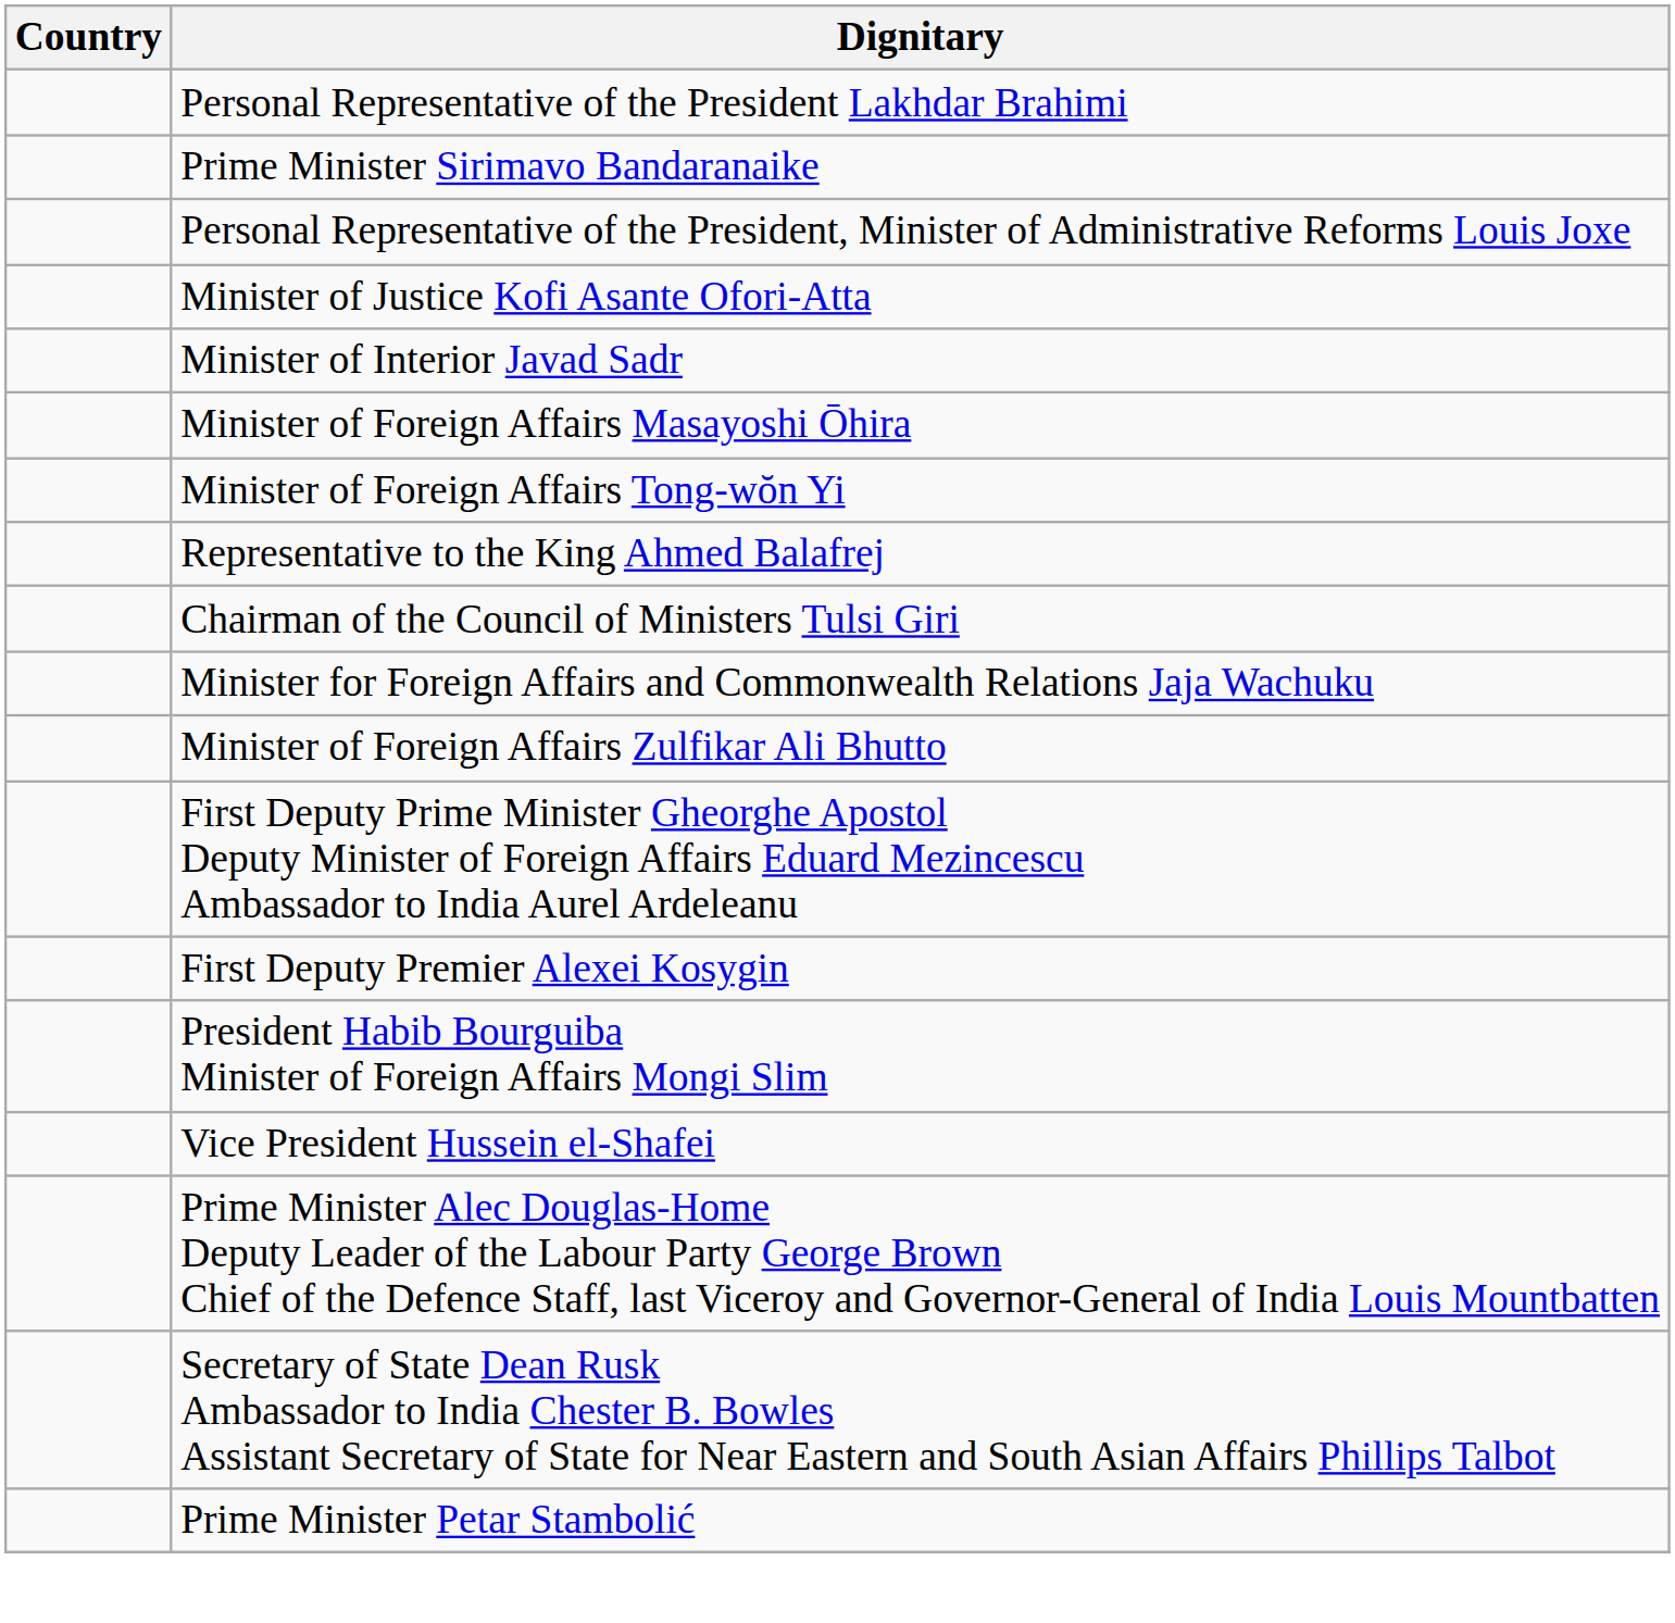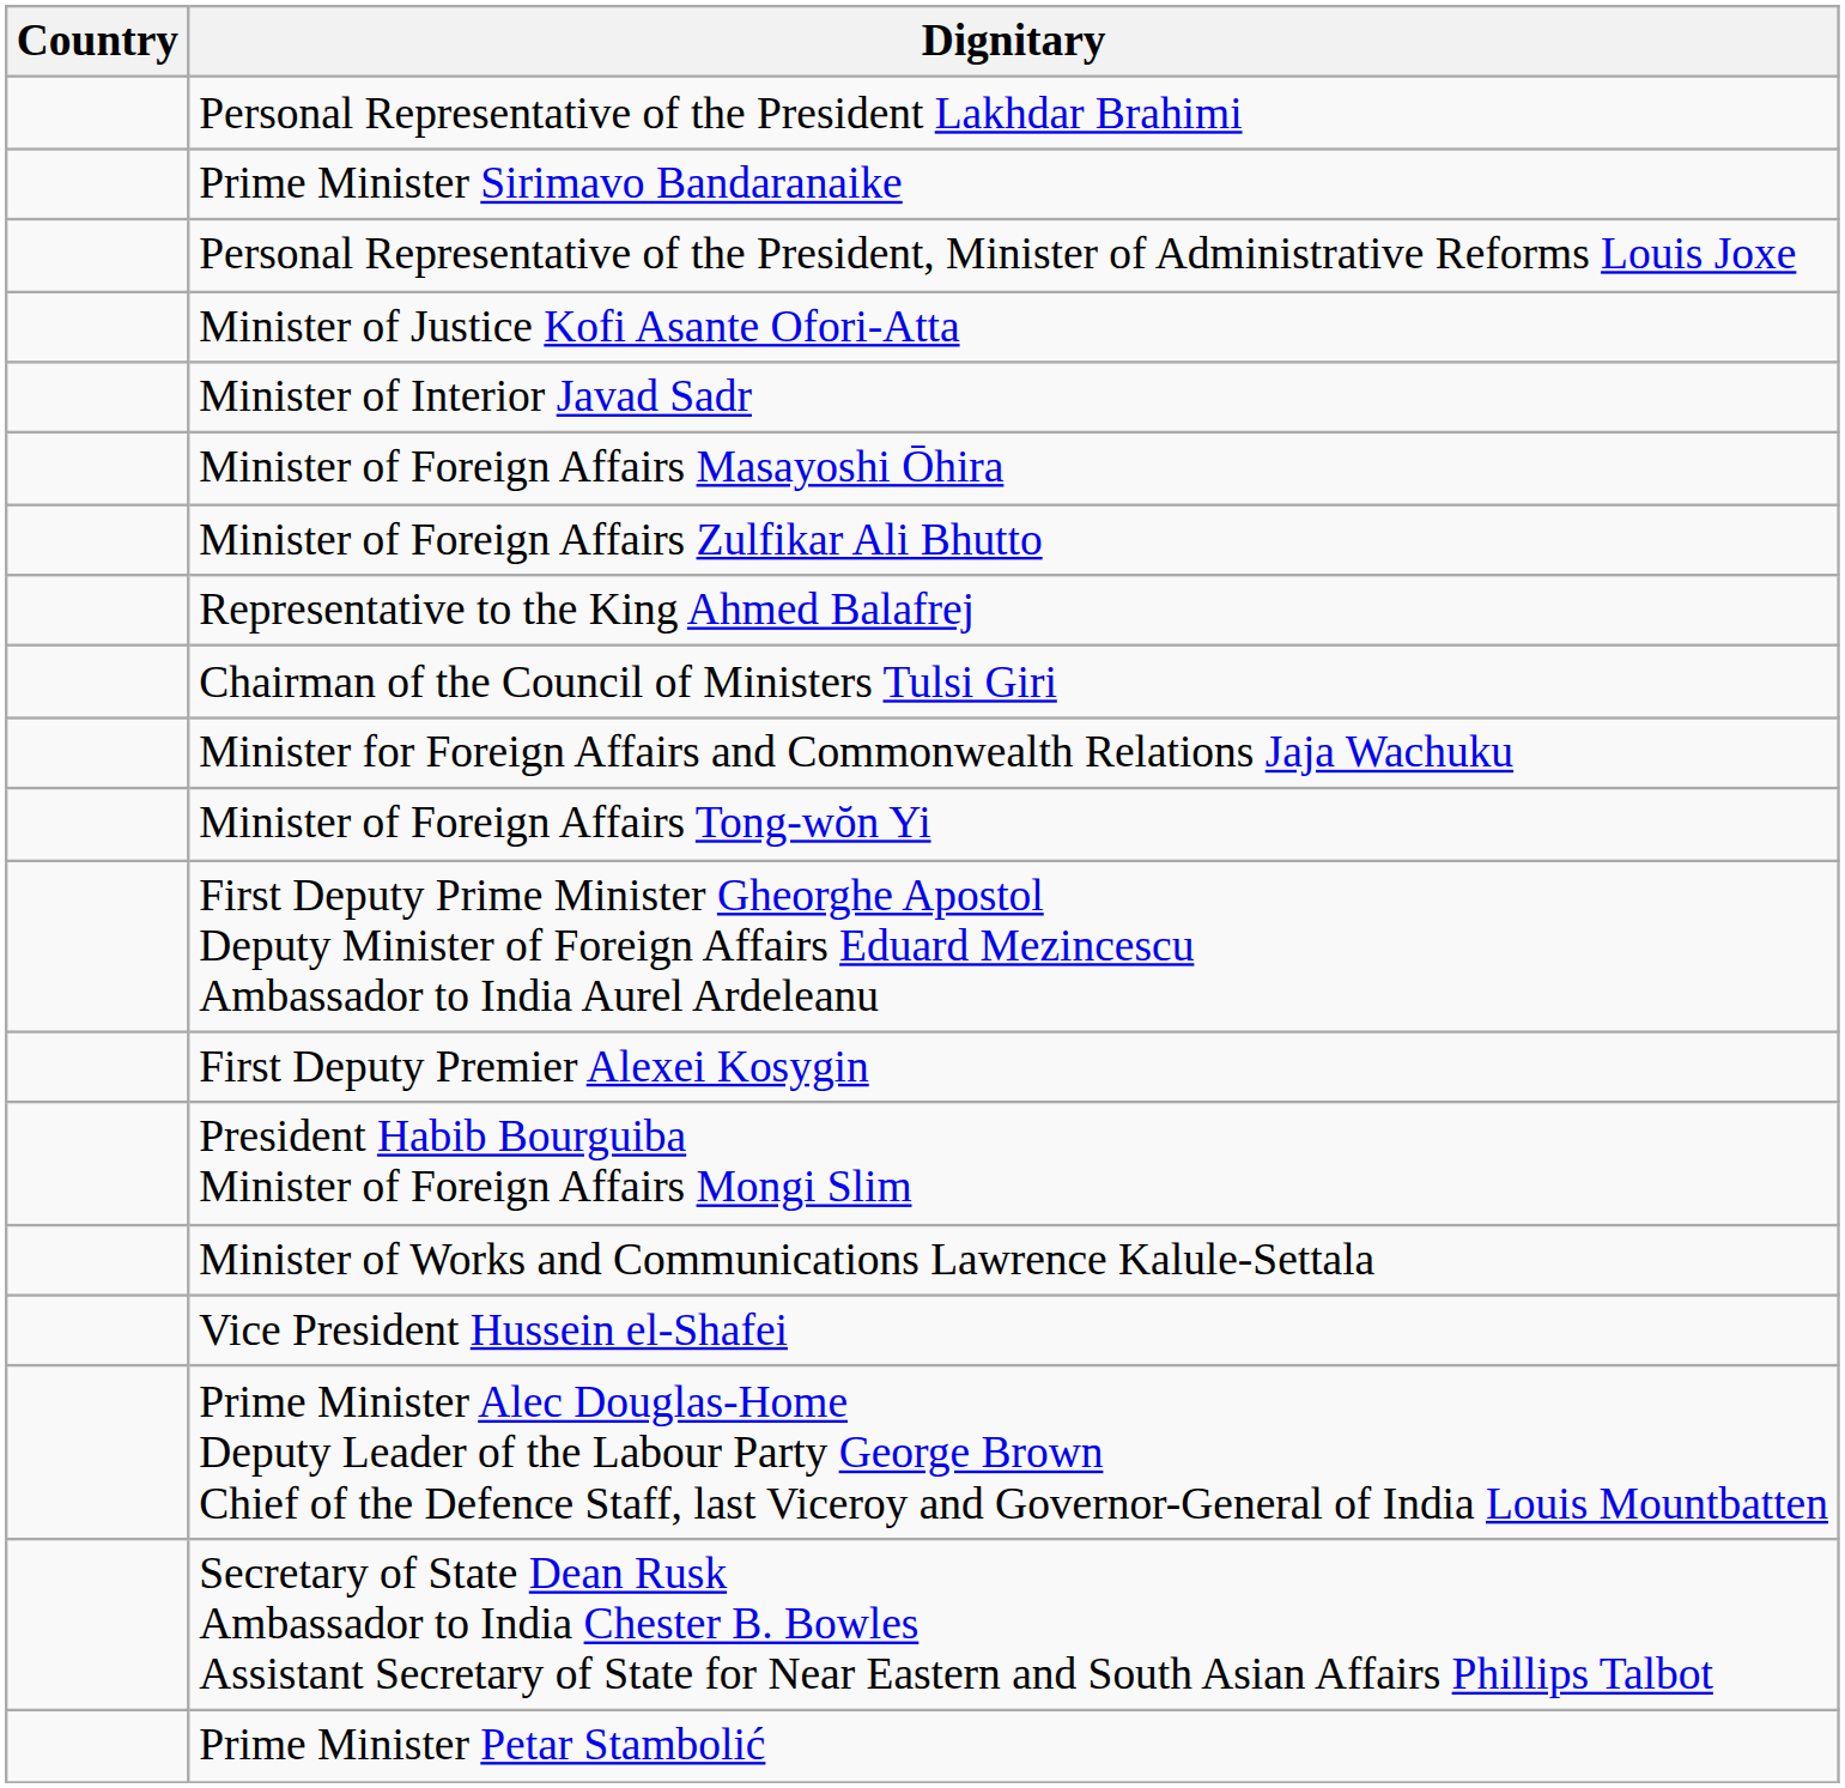 <table class="wikitable sortable">
 <tr>
 <th>Country</th>
 <th>Dignitary</th>
 </tr>
 <tr>
 <td></td>
 <td>Personal Representative of the President <a href='#'>Lakhdar Brahimi</a></td>
 </tr>
 <tr>
 <td></td>
 <td>Prime Minister <a href='#'>Sirimavo Bandaranaike</a></td>
 </tr>
 <tr>
 <td></td>
 <td>Personal Representative of the President, Minister of Administrative Reforms <a href='#'>Louis Joxe</a></td>
 </tr>
 <tr>
 <td></td>
 <td>Minister of Justice <a href='#'>Kofi Asante Ofori-Atta</a></td>
 </tr>
 <tr>
 <td></td>
 <td>Minister of Interior <a href='#'>Javad Sadr</a></td>
 </tr>
 <tr>
 <td></td>
 <td>Minister of Foreign Affairs <a href='#'>Masayoshi Ōhira</a></td>
 </tr>
 <tr>
 <td></td>
-<td>Minister of Foreign Affairs <a href='#'>Tong-wŏn Yi</a></td>
+<td>Minister of Foreign Affairs <a href='#'>Zulfikar Ali Bhutto</a></td>
 </tr>
 <tr>
 <td></td>
 <td>Representative to the King <a href='#'>Ahmed Balafrej</a></td>
 </tr>
 <tr>
 <td></td>
 <td>Chairman of the Council of Ministers <a href='#'>Tulsi Giri</a></td>
 </tr>
 <tr>
 <td></td>
 <td>Minister for Foreign Affairs and Commonwealth Relations <a href='#'>Jaja Wachuku</a></td>
 </tr>
 <tr>
 <td></td>
-<td>Minister of Foreign Affairs <a href='#'>Zulfikar Ali Bhutto</a></td>
+<td>Minister of Foreign Affairs <a href='#'>Tong-wŏn Yi</a></td>
 </tr>
 <tr>
 <td></td>
 <td>First Deputy Prime Minister <a href='#'>Gheorghe Apostol</a><br>Deputy Minister of Foreign Affairs <a href='#'>Eduard Mezincescu</a><br>Ambassador to India Aurel Ardeleanu</td>
 </tr>
 <tr>
 <td></td>
 <td>First Deputy Premier <a href='#'>Alexei Kosygin</a></td>
 </tr>
 <tr>
 <td></td>
 <td>President <a href='#'>Habib Bourguiba</a><br>Minister of Foreign Affairs <a href='#'>Mongi Slim</a></td>
+</tr>
+<tr>
+<td></td>
+<td>Minister of Works and Communications Lawrence Kalule-Settala</td>
 </tr>
 <tr>
 <td></td>
 <td>Vice President <a href='#'>Hussein el-Shafei</a></td>
 </tr>
 <tr>
 <td></td>
 <td>Prime Minister <a href='#'>Alec Douglas-Home</a><br>Deputy Leader of the Labour Party <a href='#'>George Brown</a><br>Chief of the Defence Staff, last Viceroy and Governor-General of India <a href='#'>Louis Mountbatten</a></td>
 </tr>
 <tr>
 <td></td>
 <td>Secretary of State <a href='#'>Dean Rusk</a><br>Ambassador to India <a href='#'>Chester B. Bowles</a><br>Assistant Secretary of State for Near Eastern and South Asian Affairs <a href='#'>Phillips Talbot</a></td>
 </tr>
 <tr>
 <td></td>
 <td>Prime Minister <a href='#'>Petar Stambolić</a></td>
 </tr>
 <tr>
 </tr>
 </table>
